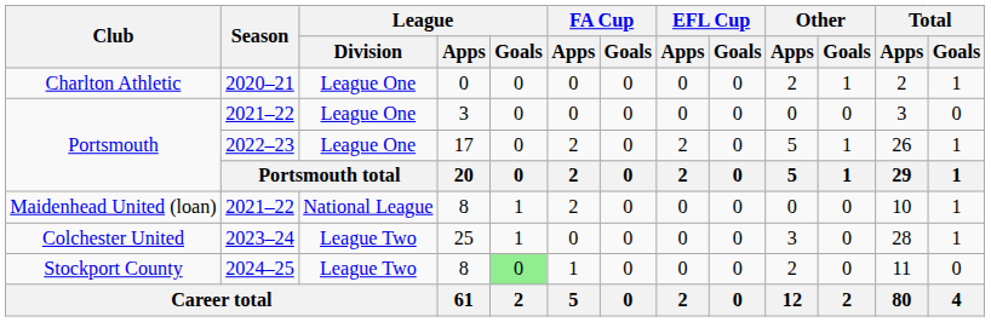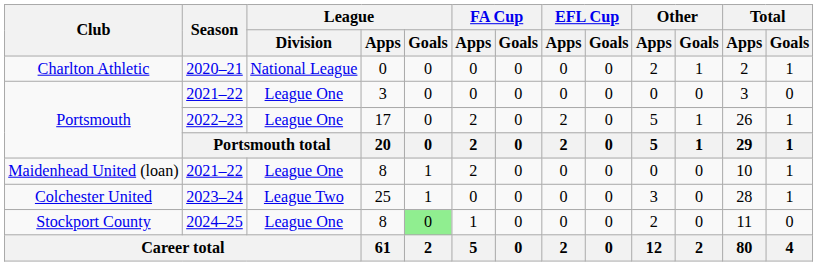 <table class="wikitable" style="text-align: center">
 <tr>
 <th rowspan="2">Club</th>
 <th rowspan="2">Season</th>
 <th colspan="3">League</th>
 <th colspan="2"><a href='#'>FA Cup</a></th>
 <th colspan="2"><a href='#'>EFL Cup</a></th>
 <th colspan="2">Other</th>
 <th colspan="2">Total</th>
 </tr>
 <tr>
 <th>Division</th>
 <th>Apps</th>
 <th>Goals</th>
 <th>Apps</th>
 <th>Goals</th>
 <th>Apps</th>
 <th>Goals</th>
 <th>Apps</th>
 <th>Goals</th>
 <th>Apps</th>
 <th>Goals</th>
 </tr>
 <tr>
 <td><a href='#'>Charlton Athletic</a></td>
 <td><a href='#'>2020–21</a></td>
-<td><a href='#'>League One</a></td>
+<td><a href='#'>National League</a></td>
 <td>0</td>
 <td>0</td>
 <td>0</td>
 <td>0</td>
 <td>0</td>
 <td>0</td>
 <td>2</td>
 <td>1</td>
 <td>2</td>
 <td>1</td>
 </tr>
 <tr>
 <td rowspan="3"><a href='#'>Portsmouth</a></td>
 <td><a href='#'>2021–22</a></td>
 <td><a href='#'>League One</a></td>
 <td>3</td>
 <td>0</td>
 <td>0</td>
 <td>0</td>
 <td>0</td>
 <td>0</td>
 <td>0</td>
 <td>0</td>
 <td>3</td>
 <td>0</td>
 </tr>
 <tr>
 <td><a href='#'>2022–23</a></td>
 <td><a href='#'>League One</a></td>
 <td>17</td>
 <td>0</td>
 <td>2</td>
 <td>0</td>
 <td>2</td>
 <td>0</td>
 <td>5</td>
 <td>1</td>
 <td>26</td>
 <td>1</td>
 </tr>
 <tr>
 <th colspan="2">Portsmouth total</th>
 <th>20</th>
 <th>0</th>
 <th>2</th>
 <th>0</th>
 <th>2</th>
 <th>0</th>
 <th>5</th>
 <th>1</th>
 <th>29</th>
 <th>1</th>
 </tr>
 <tr>
 <td><a href='#'>Maidenhead United</a> (loan)</td>
 <td><a href='#'>2021–22</a></td>
-<td><a href='#'>National League</a></td>
+<td><a href='#'>League One</a></td>
 <td>8</td>
 <td>1</td>
 <td>2</td>
 <td>0</td>
 <td>0</td>
 <td>0</td>
 <td>0</td>
 <td>0</td>
 <td>10</td>
 <td>1</td>
 </tr>
 <tr>
 <td><a href='#'>Colchester United</a></td>
 <td><a href='#'>2023–24</a></td>
 <td><a href='#'>League Two</a></td>
 <td>25</td>
 <td>1</td>
 <td>0</td>
 <td>0</td>
 <td>0</td>
 <td>0</td>
 <td>3</td>
 <td>0</td>
 <td>28</td>
 <td>1</td>
 </tr>
 <tr>
 <td><a href='#'>Stockport County</a></td>
 <td><a href='#'>2024–25</a></td>
-<td><a href='#'>League Two</a></td>
+<td><a href='#'>League One</a></td>
 <td>8</td>
 <td style="background: lightgreen;">0</td>
 <td>1</td>
 <td>0</td>
 <td>0</td>
 <td>0</td>
 <td>2</td>
 <td>0</td>
 <td>11</td>
 <td>0</td>
 </tr>
 <tr>
 <th colspan="3">Career total</th>
 <th>61</th>
 <th>2</th>
 <th>5</th>
 <th>0</th>
 <th>2</th>
 <th>0</th>
 <th>12</th>
 <th>2</th>
 <th>80</th>
 <th>4</th>
 </tr>
 </table>
